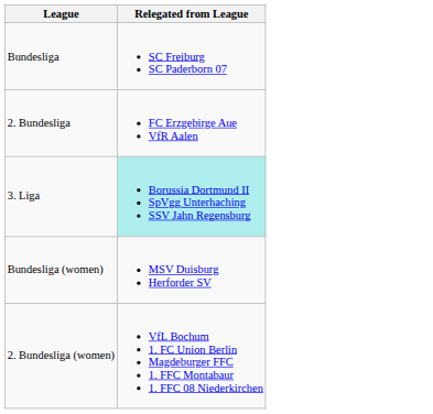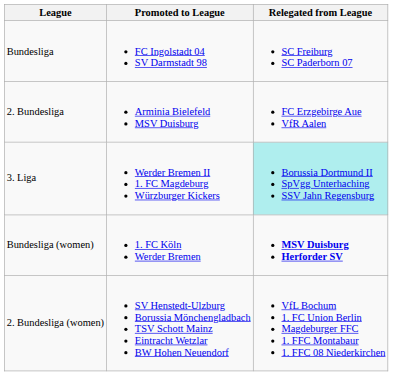 <table class="wikitable">
 <tr>
 <th>League</th>
+<th>Promoted to League</th>
 <th>Relegated from League</th>
 </tr>
 <tr>
 <td>Bundesliga</td>
+<td><br><ul><li><a href='#'>FC Ingolstadt 04</a></li><li><a href='#'>SV Darmstadt 98</a></li></ul></td>
 <td><br><ul><li><a href='#'>SC Freiburg</a></li><li><a href='#'>SC Paderborn 07</a></li></ul></td>
 </tr>
 <tr>
 <td>2. Bundesliga</td>
+<td><br><ul><li><a href='#'>Arminia Bielefeld</a></li><li><a href='#'>MSV Duisburg</a></li></ul></td>
 <td><br><ul><li><a href='#'>FC Erzgebirge Aue</a></li><li><a href='#'>VfR Aalen</a></li></ul></td>
 </tr>
 <tr>
 <td>3. Liga</td>
+<td><br><ul><li><a href='#'>Werder Bremen II</a></li><li><a href='#'>1. FC Magdeburg</a></li><li><a href='#'>Würzburger Kickers</a></li></ul></td>
 <td style="background: paleturquoise;"><br><ul><li><a href='#'>Borussia Dortmund II</a></li><li><a href='#'>SpVgg Unterhaching</a></li><li><a href='#'>SSV Jahn Regensburg</a></li></ul></td>
 </tr>
 <tr>
 <td>Bundesliga (women)</td>
-<td><br><ul><li><a href='#'>MSV Duisburg</a></li><li><a href='#'>Herforder SV</a></li></ul></td>
+<td><br><ul><li><a href='#'>1. FC Köln</a></li><li><a href='#'>Werder Bremen</a></li></ul></td>
+<td><strong><br><ul><li><a href='#'>MSV Duisburg</a></li><li><a href='#'>Herforder SV</a></li></ul></strong></td>
 </tr>
 <tr>
 <td>2. Bundesliga (women)</td>
+<td><br><ul><li><a href='#'>SV Henstedt-Ulzburg</a></li><li><a href='#'>Borussia Mönchengladbach</a></li><li><a href='#'>TSV Schott Mainz</a></li><li><a href='#'>Eintracht Wetzlar</a></li><li><a href='#'>BW Hohen Neuendorf</a></li></ul></td>
 <td><br><ul><li><a href='#'>VfL Bochum</a></li><li><a href='#'>1. FC Union Berlin</a></li><li><a href='#'>Magdeburger FFC</a></li><li><a href='#'>1. FFC Montabaur</a></li><li><a href='#'>1. FFC 08 Niederkirchen</a></li></ul></td>
 </tr>
 </table>
